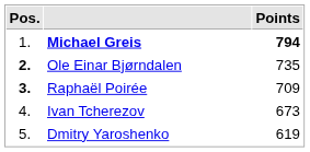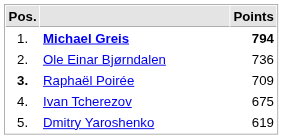 <table cellspacing="1" cellpadding="3" style="border:1px solid #AAAAAA;font-size:90%">
 <tr bgcolor="#E4E4E4">
 <th style="border-bottom:1px solid #AAAAAA" width=10>Pos.</th>
 <th style="border-bottom:1px solid #AAAAAA" width=200></th>
 <th style="border-bottom:1px solid #AAAAAA" width=20>Points</th>
 </tr>
 <tr>
 <td align="center">1.</td>
 <td> <strong><a href='#'>Michael Greis</a></strong></td>
 <td align="right"><strong>794</strong></td>
 </tr>
 <tr>
-<td align="center"><strong>2.</strong></td>
+<td align="center">2.</td>
 <td> <a href='#'>Ole Einar Bjørndalen</a></td>
-<td align="right">735</td>
+<td align="right">736</td>
 </tr>
 <tr>
 <td align="center"><strong>3.</strong></td>
 <td> <a href='#'>Raphaël Poirée</a></td>
 <td align="right">709</td>
 </tr>
 <tr>
 <td align="center">4.</td>
 <td> <a href='#'>Ivan Tcherezov</a></td>
-<td align="right">673</td>
+<td align="right">675</td>
 </tr>
 <tr>
 <td align="center">5.</td>
 <td> <a href='#'>Dmitry Yaroshenko</a></td>
 <td align="right">619</td>
 </tr>
 </table>
